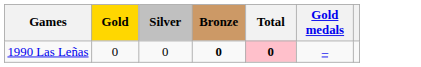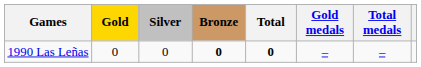 <table class="wikitable" style="text-align:center; font-size:90%;">
 <tr>
 <th>Games</th>
 <td style="background:gold; width:3.2em; font-weight:bold;">Gold</td>
 <td style="background:silver; width:3.7em; font-weight:bold;">Silver</td>
 <td style="background:#c96; width:3.7em; font-weight:bold;">Bronze</td>
 <th style="width:3.5em; font-weight:bold;">Total</th>
 <th style="width:4em; font-weight:bold;"><a href='#'>Gold medals</a></th>
+<th style="width:4em; font-weight:bold;"><a href='#'>Total medals</a></th>
 <th></th>
 </tr>
 <tr>
 <td align="left"> <a href='#'>1990 Las Leñas</a></td>
 <td>0</td>
 <td>0</td>
 <td><strong>0</strong></td>
-<td style="background: pink;"><strong>0</strong></td>
+<td><strong>0</strong></td>
+<td><a href='#'>–</a></td>
 <td><a href='#'>–</a></td>
 <td></td>
 </tr>
 </table>
